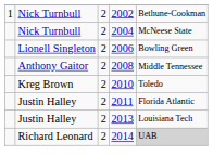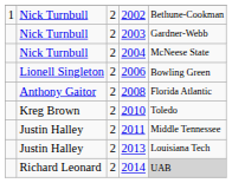 <table class="wikitable">
 <tr>
 </tr>
 <tr>
 <td>1</td>
 <td><a href='#'>Nick Turnbull</a></td>
 <td>2</td>
 <td><a href='#'>2002</a></td>
 <td style="font-size:80%;">Bethune-Cookman</td>
+</tr>
+<tr>
+<td></td>
+<td><a href='#'>Nick Turnbull</a></td>
+<td>2</td>
+<td><a href='#'>2003</a></td>
+<td style="font-size:80%;">Gardner-Webb</td>
 </tr>
 <tr>
 <td></td>
 <td><a href='#'>Nick Turnbull</a></td>
 <td>2</td>
 <td><a href='#'>2004</a></td>
 <td style="font-size:80%;">McNeese State</td>
 </tr>
 <tr>
 <td></td>
 <td><a href='#'>Lionell Singleton</a></td>
 <td>2</td>
 <td><a href='#'>2006</a></td>
 <td style="font-size:80%;">Bowling Green</td>
 </tr>
 <tr>
 <td></td>
 <td><a href='#'>Anthony Gaitor</a></td>
 <td>2</td>
 <td><a href='#'>2008</a></td>
-<td style="font-size:80%;">Middle Tennessee</td>
+<td style="font-size:80%;">Florida Atlantic</td>
 </tr>
 <tr>
 <td></td>
 <td>Kreg Brown</td>
 <td>2</td>
 <td><a href='#'>2010</a></td>
 <td style="font-size:80%;">Toledo</td>
 </tr>
 <tr>
 <td></td>
 <td>Justin Halley</td>
 <td>2</td>
 <td><a href='#'>2011</a></td>
-<td style="font-size:80%;">Florida Atlantic</td>
+<td style="font-size:80%;">Middle Tennessee</td>
 </tr>
 <tr>
 <td></td>
 <td>Justin Halley</td>
 <td>2</td>
 <td><a href='#'>2013</a></td>
 <td style="font-size:80%;">Louisiana Tech</td>
 </tr>
 <tr>
 <td></td>
 <td>Richard Leonard</td>
 <td>2</td>
 <td><a href='#'>2014</a></td>
 <td style="background: lightgrey; font-size:80%;">UAB</td>
 </tr>
 </table>
